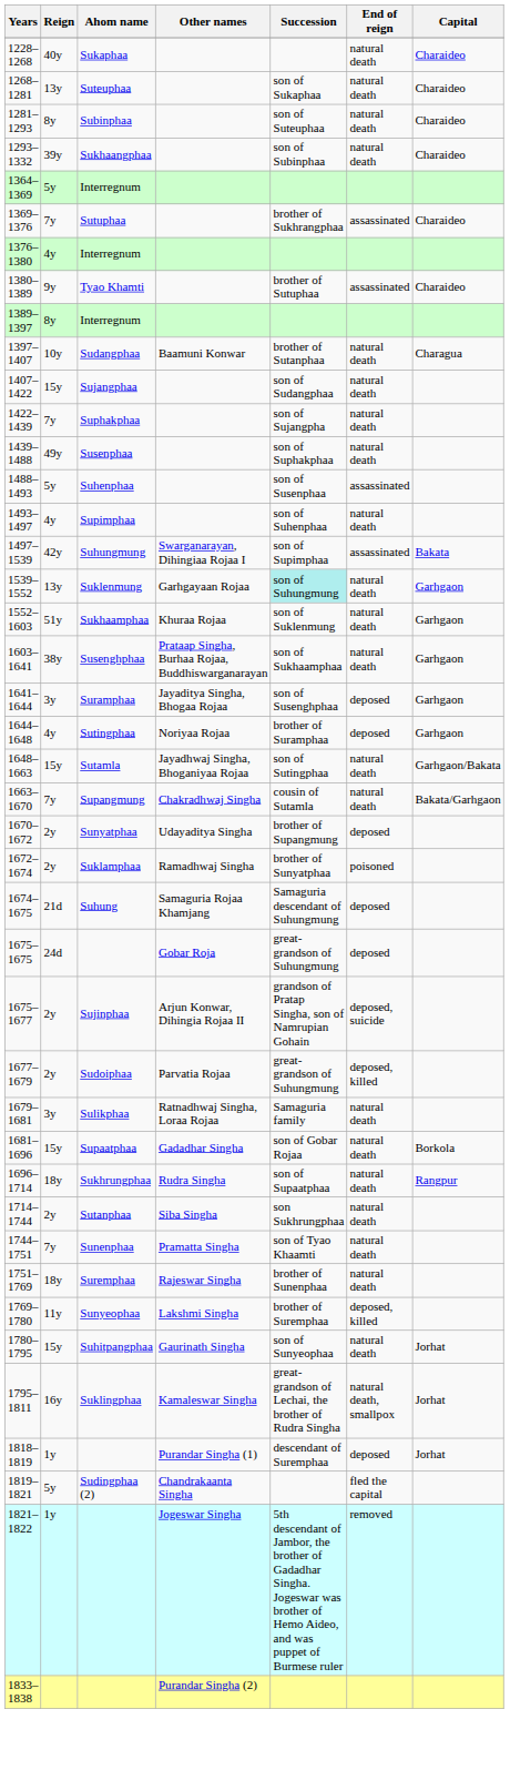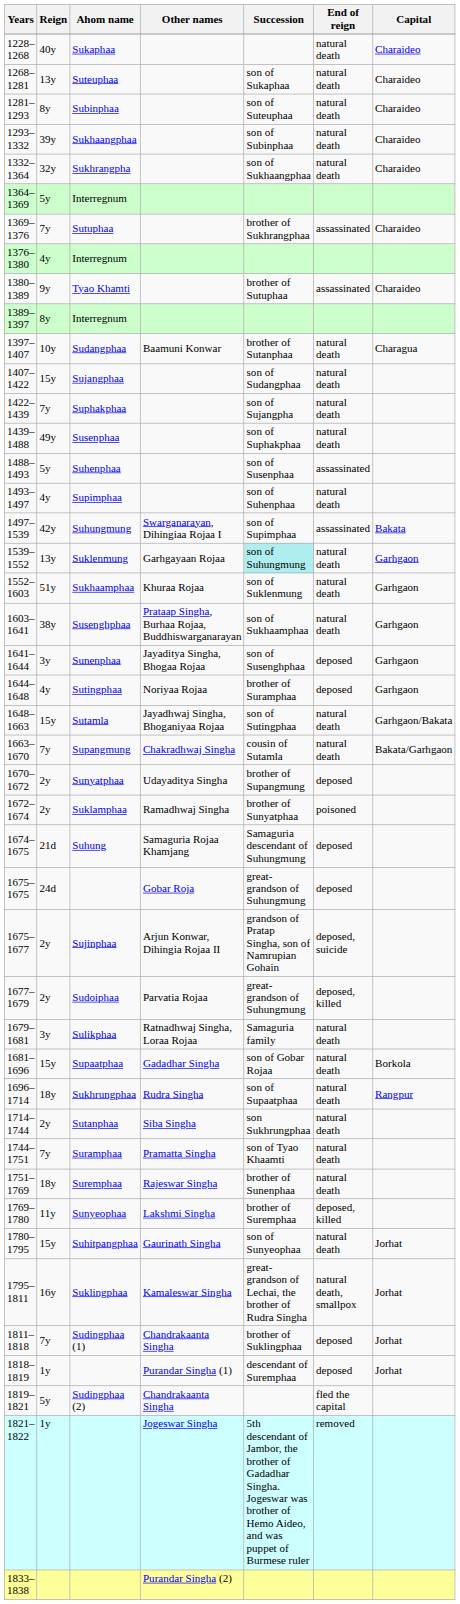 <table class="wikitable">
 <tr>
 <th>Years</th>
 <th>Reign</th>
 <th>Ahom name</th>
 <th>Other names</th>
 <th>Succession</th>
 <th>End of reign</th>
 <th>Capital</th>
 </tr>
 <tr>
 </tr>
 <tr --->
 <td>1228–1268</td>
 <td>40y</td>
 <td><a href='#'>Sukaphaa</a></td>
 <td></td>
 <td></td>
 <td>natural death</td>
 <td><a href='#'>Charaideo</a></td>
 </tr>
 <tr --->
 <td>1268–1281</td>
 <td>13y</td>
 <td><a href='#'>Suteuphaa</a></td>
 <td></td>
 <td>son of Sukaphaa</td>
 <td>natural death</td>
 <td>Charaideo</td>
 </tr>
 <tr --->
 <td>1281–1293</td>
 <td>8y</td>
 <td><a href='#'>Subinphaa</a></td>
 <td></td>
 <td>son of Suteuphaa</td>
 <td>natural death</td>
 <td>Charaideo</td>
 </tr>
 <tr --->
 <td>1293–1332</td>
 <td>39y</td>
 <td><a href='#'>Sukhaangphaa</a></td>
 <td></td>
 <td>son of Subinphaa</td>
+<td>natural death</td>
+<td>Charaideo</td>
+</tr>
+<tr --->
+<td>1332–1364</td>
+<td>32y</td>
+<td><a href='#'>Sukhrangpha</a></td>
+<td></td>
+<td>son of Sukhaangphaa</td>
 <td>natural death</td>
 <td>Charaideo</td>
 </tr>
 <tr bgcolor="#CCFFCC">
 <td>1364–1369</td>
 <td>5y</td>
 <td>Interregnum</td>
 <td></td>
 <td></td>
 <td></td>
 <td></td>
 </tr>
 <tr --->
 <td>1369–1376</td>
 <td>7y</td>
 <td><a href='#'>Sutuphaa</a></td>
 <td></td>
 <td>brother of Sukhrangphaa</td>
 <td>assassinated</td>
 <td>Charaideo</td>
 </tr>
 <tr bgcolor="#CCFFCC">
 <td>1376–1380</td>
 <td>4y</td>
 <td>Interregnum</td>
 <td></td>
 <td></td>
 <td></td>
 <td></td>
 </tr>
 <tr --->
 <td>1380–1389</td>
 <td>9y</td>
 <td><a href='#'>Tyao Khamti</a></td>
 <td></td>
 <td>brother of Sutuphaa</td>
 <td>assassinated</td>
 <td>Charaideo</td>
 </tr>
 <tr bgcolor="#CCFFCC">
 <td>1389–1397</td>
 <td>8y</td>
 <td>Interregnum</td>
 <td></td>
 <td></td>
 <td></td>
 <td></td>
 </tr>
 <tr --->
 <td>1397–1407</td>
 <td>10y</td>
 <td><a href='#'>Sudangphaa</a></td>
 <td>Baamuni Konwar</td>
 <td>brother of Sutanphaa</td>
 <td>natural death</td>
 <td>Charagua</td>
 </tr>
 <tr --->
 <td>1407–1422</td>
 <td>15y</td>
 <td><a href='#'>Sujangphaa</a></td>
 <td></td>
 <td>son of Sudangphaa</td>
 <td>natural death</td>
 <td></td>
 </tr>
 <tr --->
 <td>1422–1439</td>
 <td>7y</td>
 <td><a href='#'>Suphakphaa</a></td>
 <td></td>
 <td>son of Sujangpha</td>
 <td>natural death</td>
 <td></td>
 </tr>
 <tr --->
 <td>1439–1488</td>
 <td>49y</td>
 <td><a href='#'>Susenphaa</a></td>
 <td></td>
 <td>son of Suphakphaa</td>
 <td>natural death</td>
 <td></td>
 </tr>
 <tr --->
 <td>1488–1493</td>
 <td>5y</td>
 <td><a href='#'>Suhenphaa</a></td>
 <td></td>
 <td>son of Susenphaa</td>
 <td>assassinated</td>
 <td></td>
 </tr>
 <tr --->
 <td>1493–1497</td>
 <td>4y</td>
 <td><a href='#'>Supimphaa</a></td>
 <td></td>
 <td>son of Suhenphaa</td>
 <td>natural death</td>
 <td></td>
 </tr>
 <tr ---valign="top">
 <td>1497–1539</td>
 <td>42y</td>
 <td><a href='#'>Suhungmung</a></td>
 <td><a href='#'>Swarganarayan</a>,<br> Dihingiaa Rojaa I</td>
 <td>son of Supimphaa</td>
 <td>assassinated</td>
 <td><a href='#'>Bakata</a></td>
 </tr>
 <tr --->
 <td>1539–1552</td>
 <td>13y</td>
 <td><a href='#'>Suklenmung</a></td>
 <td>Garhgayaan Rojaa</td>
 <td style="background: paleturquoise;">son of Suhungmung</td>
 <td>natural death</td>
 <td><a href='#'>Garhgaon</a></td>
 </tr>
 <tr --->
 <td>1552–1603</td>
 <td>51y</td>
 <td><a href='#'>Sukhaamphaa</a></td>
 <td>Khuraa Rojaa</td>
 <td>son of Suklenmung</td>
 <td>natural death</td>
 <td>Garhgaon</td>
 </tr>
 <tr ---valign="top">
 <td>1603–1641</td>
 <td>38y</td>
 <td><a href='#'>Susenghphaa</a></td>
 <td><a href='#'>Prataap Singha</a>,<br> Burhaa Rojaa,<br> Buddhiswarganarayan</td>
 <td>son of Sukhaamphaa</td>
 <td>natural death</td>
 <td>Garhgaon</td>
 </tr>
 <tr ---valign="top">
 <td>1641–1644</td>
 <td>3y</td>
-<td><a href='#'>Suramphaa</a></td>
+<td><a href='#'>Sunenphaa</a></td>
 <td>Jayaditya Singha,<br> Bhogaa Rojaa</td>
 <td>son of Susenghphaa</td>
 <td>deposed</td>
 <td>Garhgaon</td>
 </tr>
 <tr ---valign="top">
 <td>1644–1648</td>
 <td>4y</td>
 <td><a href='#'>Sutingphaa</a></td>
 <td>Noriyaa Rojaa</td>
 <td>brother of Suramphaa</td>
 <td>deposed</td>
 <td>Garhgaon</td>
 </tr>
 <tr ---valign="top">
 <td>1648–1663</td>
 <td>15y</td>
 <td><a href='#'>Sutamla</a></td>
 <td>Jayadhwaj Singha,<br> Bhoganiyaa Rojaa</td>
 <td>son of Sutingphaa</td>
 <td>natural death</td>
 <td>Garhgaon/Bakata</td>
 </tr>
 <tr ---valign="top">
 <td>1663–1670</td>
 <td>7y</td>
 <td><a href='#'>Supangmung</a></td>
 <td><a href='#'>Chakradhwaj Singha</a></td>
 <td>cousin of Sutamla</td>
 <td>natural death</td>
 <td>Bakata/Garhgaon</td>
 </tr>
 <tr --->
 <td>1670–1672</td>
 <td>2y</td>
 <td><a href='#'>Sunyatphaa</a></td>
 <td>Udayaditya Singha</td>
 <td>brother of Supangmung</td>
 <td>deposed</td>
 <td></td>
 </tr>
 <tr --->
 <td>1672–1674</td>
 <td>2y</td>
 <td><a href='#'>Suklamphaa</a></td>
 <td>Ramadhwaj Singha</td>
 <td>brother of Sunyatphaa</td>
 <td>poisoned</td>
 <td></td>
 </tr>
 <tr ---valign="top">
 <td>1674–1675</td>
 <td>21d</td>
 <td><a href='#'>Suhung</a></td>
 <td>Samaguria Rojaa Khamjang</td>
 <td>Samaguria descendant of Suhungmung</td>
 <td>deposed</td>
 <td></td>
 </tr>
 <tr ---valign="top">
 <td>1675–1675</td>
 <td>24d</td>
 <td></td>
 <td><a href='#'>Gobar Roja</a></td>
 <td>great-grandson of Suhungmung</td>
 <td>deposed</td>
 <td></td>
 </tr>
 <tr ---valign="top">
 <td>1675–1677</td>
 <td>2y</td>
 <td><a href='#'>Sujinphaa</a></td>
 <td>Arjun Konwar,<br> Dihingia Rojaa II</td>
 <td>grandson of Pratap Singha, son of Namrupian Gohain</td>
 <td>deposed, suicide</td>
 <td></td>
 </tr>
 <tr ---valign="top">
 <td>1677–1679</td>
 <td>2y</td>
 <td><a href='#'>Sudoiphaa</a></td>
 <td>Parvatia Rojaa</td>
 <td>great-grandson of Suhungmung</td>
 <td>deposed, killed</td>
 <td></td>
 </tr>
 <tr ---valign="top">
 <td>1679–1681</td>
 <td>3y</td>
 <td><a href='#'>Sulikphaa</a></td>
 <td>Ratnadhwaj Singha,<br> Loraa Rojaa</td>
 <td>Samaguria family</td>
 <td>natural death</td>
 <td></td>
 </tr>
 <tr --->
 <td>1681–1696</td>
 <td>15y</td>
 <td><a href='#'>Supaatphaa</a></td>
 <td><a href='#'>Gadadhar Singha</a></td>
 <td>son of Gobar Rojaa</td>
 <td>natural death</td>
 <td>Borkola</td>
 </tr>
 <tr --->
 <td>1696–1714</td>
 <td>18y</td>
 <td><a href='#'>Sukhrungphaa</a></td>
 <td><a href='#'>Rudra Singha</a></td>
 <td>son of Supaatphaa</td>
 <td>natural death</td>
 <td><a href='#'>Rangpur</a></td>
 </tr>
 <tr --->
 <td>1714–1744</td>
 <td>2y</td>
 <td><a href='#'>Sutanphaa</a></td>
 <td><a href='#'>Siba Singha</a></td>
 <td>son Sukhrungphaa</td>
 <td>natural death</td>
 <td></td>
 </tr>
 <tr --->
 <td>1744–1751</td>
 <td>7y</td>
-<td><a href='#'>Sunenphaa</a></td>
+<td><a href='#'>Suramphaa</a></td>
 <td><a href='#'>Pramatta Singha</a></td>
 <td>son of Tyao Khaamti</td>
 <td>natural death</td>
 <td></td>
 </tr>
 <tr --->
 <td>1751–1769</td>
 <td>18y</td>
 <td><a href='#'>Suremphaa</a></td>
 <td><a href='#'>Rajeswar Singha</a></td>
 <td>brother of Sunenphaa</td>
 <td>natural death</td>
 <td></td>
 </tr>
 <tr --->
 <td>1769–1780</td>
 <td>11y</td>
 <td><a href='#'>Sunyeophaa</a></td>
 <td><a href='#'>Lakshmi Singha</a></td>
 <td>brother of Suremphaa</td>
 <td>deposed, killed</td>
 <td></td>
 </tr>
 <tr -->
 <td>1780–1795</td>
 <td>15y</td>
 <td><a href='#'>Suhitpangphaa</a></td>
 <td><a href='#'>Gaurinath Singha</a></td>
 <td>son of Sunyeophaa</td>
 <td>natural death</td>
 <td>Jorhat</td>
 </tr>
 <tr --->
 <td>1795–1811</td>
 <td>16y</td>
 <td><a href='#'>Suklingphaa</a></td>
 <td><a href='#'>Kamaleswar Singha</a></td>
 <td>great-grandson of Lechai, the brother of Rudra Singha</td>
 <td>natural death, smallpox</td>
 <td>Jorhat</td>
 </tr>
 <tr ---valign="top">
+<td>1811–1818</td>
+<td>7y</td>
+<td><a href='#'>Sudingphaa</a> (1)</td>
+<td><a href='#'>Chandrakaanta Singha</a></td>
+<td>brother of Suklingphaa</td>
+<td>deposed</td>
+<td>Jorhat</td>
+</tr>
+<tr ---valign="top">
 <td>1818–1819</td>
 <td>1y</td>
 <td></td>
 <td><a href='#'>Purandar Singha</a> (1)</td>
 <td>descendant of Suremphaa</td>
 <td>deposed</td>
 <td>Jorhat</td>
 </tr>
 <tr ---valign="top">
 <td>1819–1821</td>
 <td>5y</td>
 <td><a href='#'>Sudingphaa</a> (2)</td>
 <td><a href='#'>Chandrakaanta Singha</a></td>
 <td></td>
 <td>fled the capital</td>
 <td></td>
 </tr>
 <tr bgcolor="#CCFFFF" valign="top">
 <td>1821–1822</td>
 <td>1y</td>
 <td></td>
 <td><a href='#'>Jogeswar Singha</a></td>
 <td>5th descendant of Jambor, the brother of Gadadhar Singha. Jogeswar was brother of Hemo Aideo, and was puppet of Burmese ruler</td>
 <td>removed</td>
 <td></td>
 </tr>
 <tr bgcolor="#FFFF99" valign="top">
 <td>1833–1838</td>
 <td></td>
 <td></td>
 <td><a href='#'>Purandar Singha</a> (2)</td>
 <td></td>
 <td></td>
 <td></td>
 </tr>
 </table>
